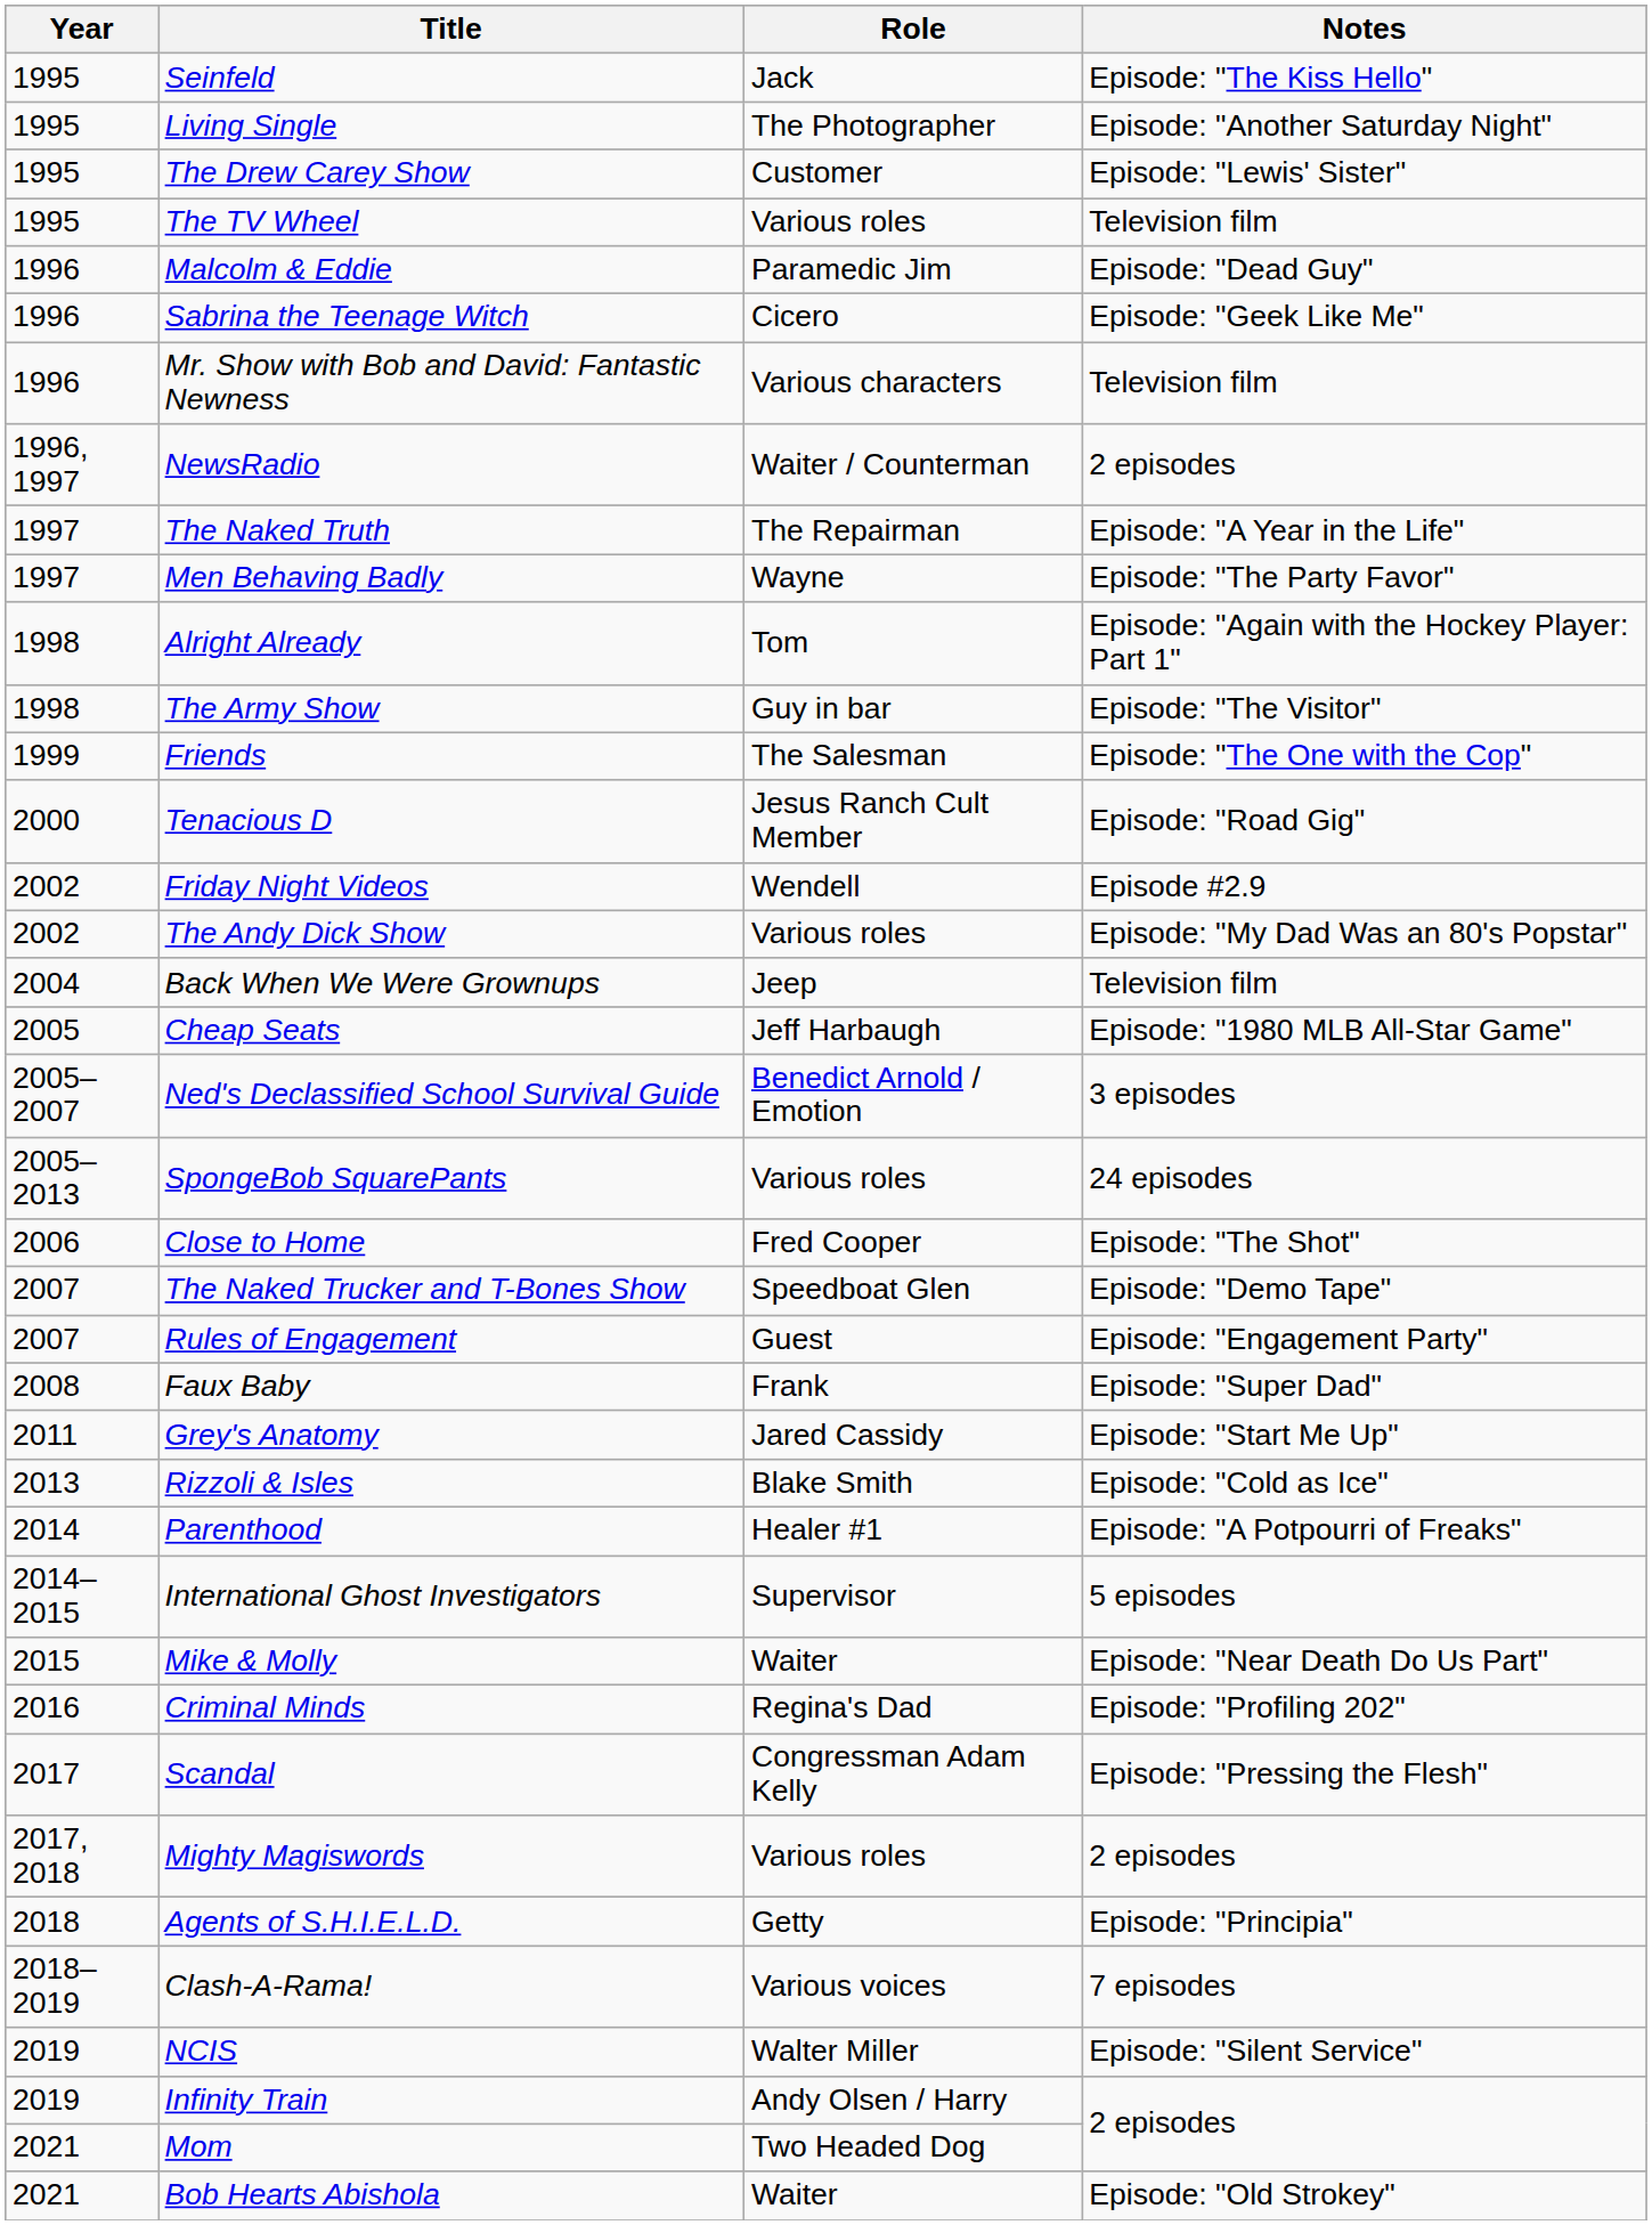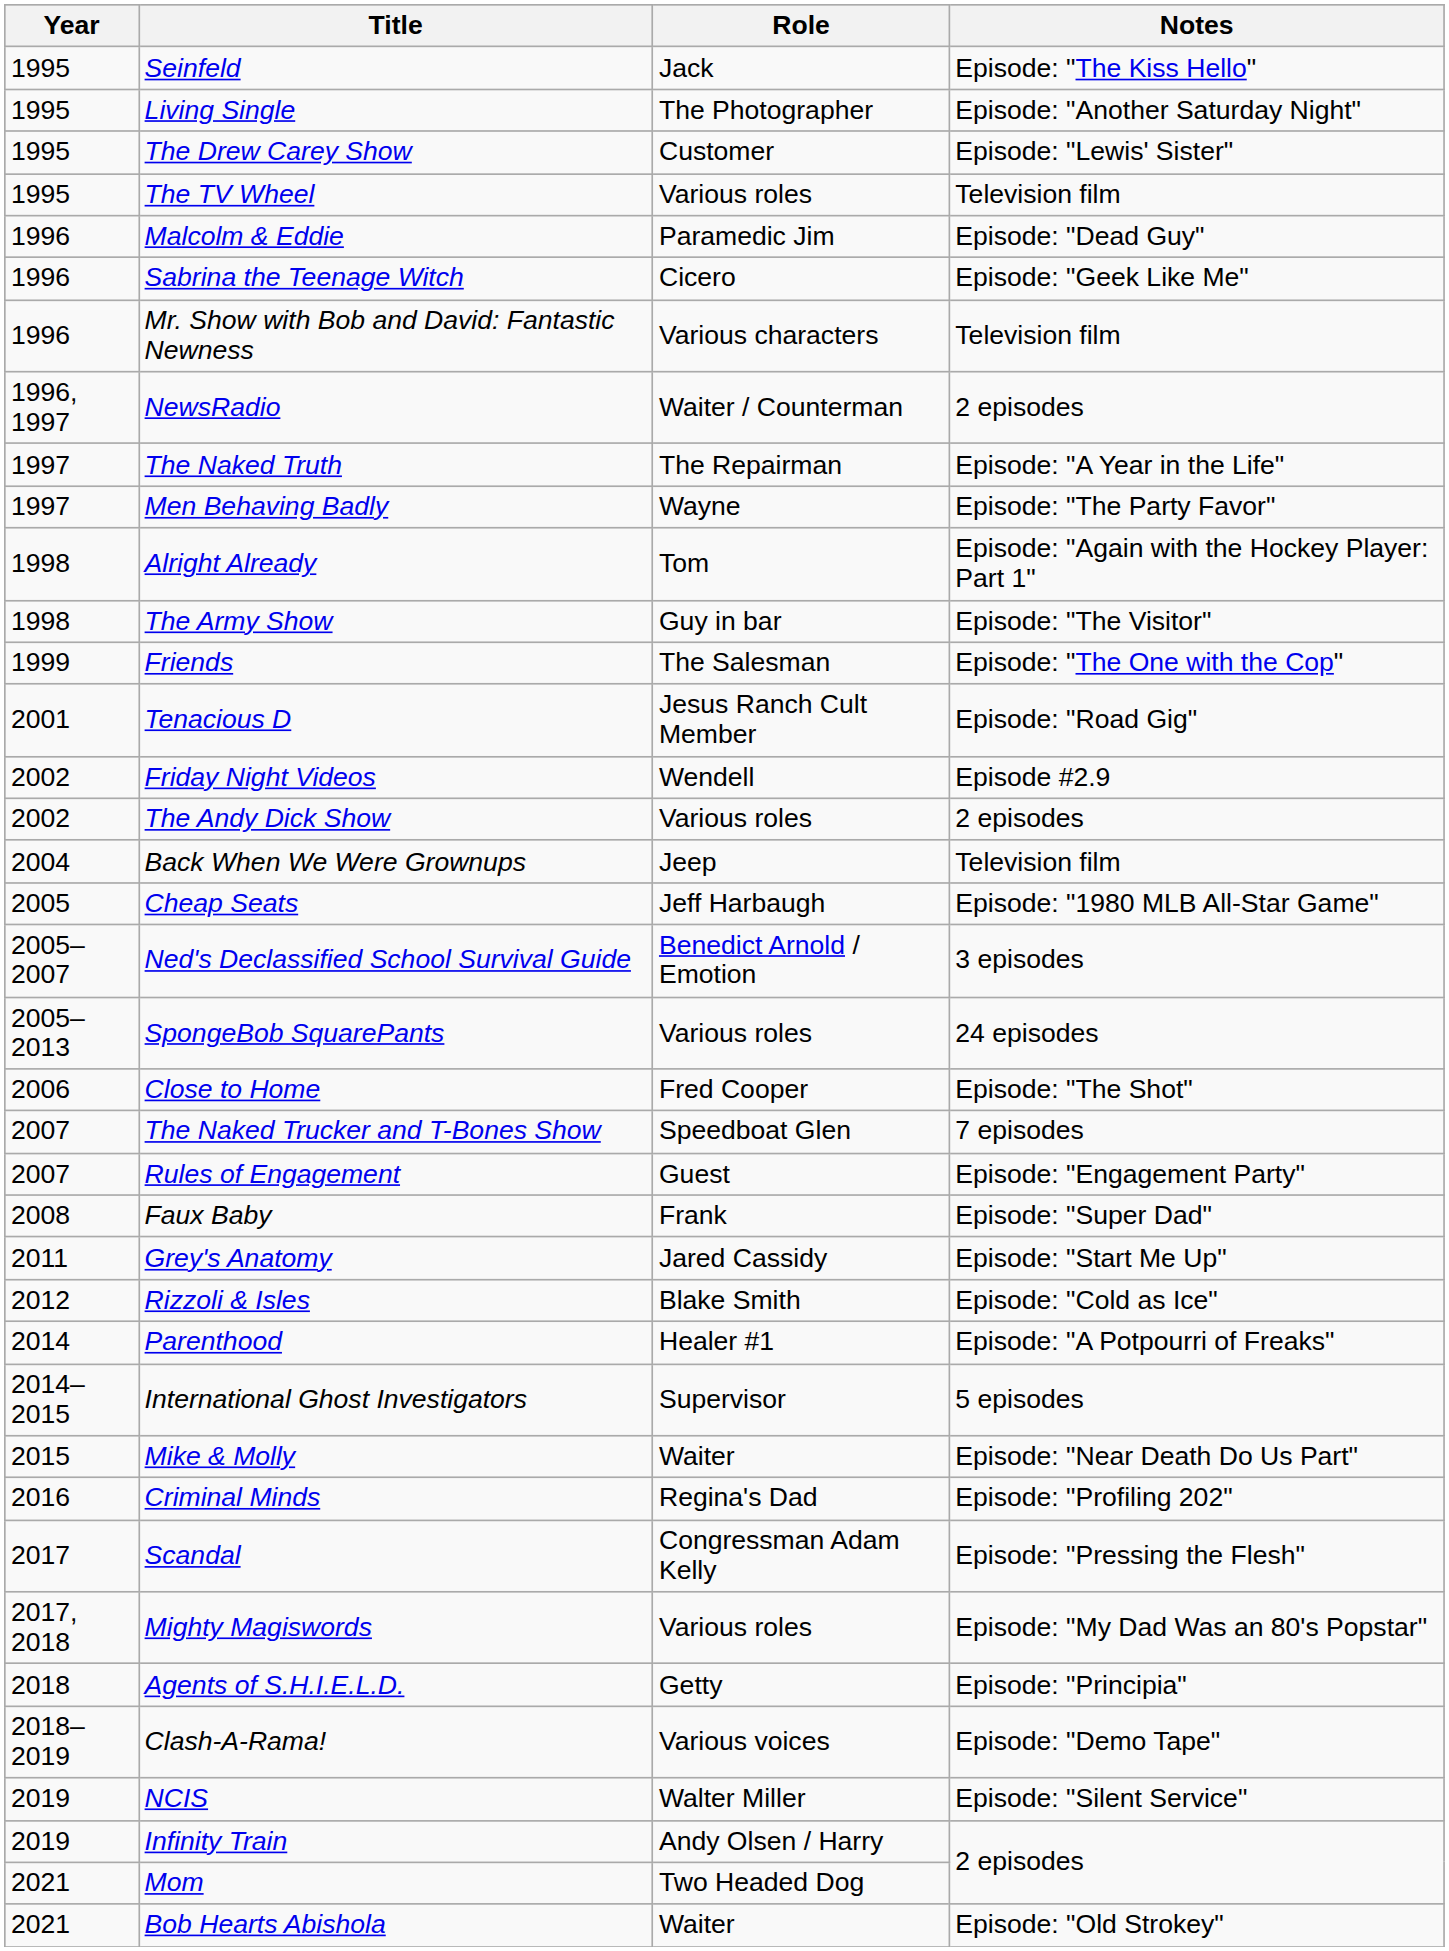 <table class="wikitable sortable">
 <tr>
 <th>Year</th>
 <th>Title</th>
 <th>Role</th>
 <th>Notes</th>
 </tr>
 <tr>
 <td>1995</td>
 <td><em><a href='#'>Seinfeld</a></em></td>
 <td>Jack</td>
 <td>Episode: "<a href='#'>The Kiss Hello</a>"</td>
 </tr>
 <tr>
 <td>1995</td>
 <td><em><a href='#'>Living Single</a></em></td>
 <td>The Photographer</td>
 <td>Episode: "Another Saturday Night"</td>
 </tr>
 <tr>
 <td>1995</td>
 <td><em><a href='#'>The Drew Carey Show</a></em></td>
 <td>Customer</td>
 <td>Episode: "Lewis' Sister"</td>
 </tr>
 <tr>
 <td>1995</td>
 <td><em><a href='#'>The TV Wheel</a></em></td>
 <td>Various roles</td>
 <td>Television film</td>
 </tr>
 <tr>
 <td>1996</td>
 <td><em><a href='#'>Malcolm & Eddie</a></em></td>
 <td>Paramedic Jim</td>
 <td>Episode: "Dead Guy"</td>
 </tr>
 <tr>
 <td>1996</td>
 <td><a href='#'><em>Sabrina the Teenage Witch</em></a></td>
 <td>Cicero</td>
 <td>Episode: "Geek Like Me"</td>
 </tr>
 <tr>
 <td>1996</td>
 <td><em>Mr. Show with Bob and David: Fantastic Newness</em></td>
 <td>Various characters</td>
 <td>Television film</td>
 </tr>
 <tr>
 <td>1996, 1997</td>
 <td><em><a href='#'>NewsRadio</a></em></td>
 <td>Waiter / Counterman</td>
 <td>2 episodes</td>
 </tr>
 <tr>
 <td>1997</td>
 <td><a href='#'><em>The Naked Truth</em></a></td>
 <td>The Repairman</td>
 <td>Episode: "A Year in the Life"</td>
 </tr>
 <tr>
 <td>1997</td>
 <td><a href='#'><em>Men Behaving Badly</em></a></td>
 <td>Wayne</td>
 <td>Episode: "The Party Favor"</td>
 </tr>
 <tr>
 <td>1998</td>
 <td><a href='#'><em>Alright Already</em></a></td>
 <td>Tom</td>
 <td>Episode: "Again with the Hockey Player: Part 1"</td>
 </tr>
 <tr>
 <td>1998</td>
 <td><em><a href='#'>The Army Show</a></em></td>
 <td>Guy in bar</td>
 <td>Episode: "The Visitor"</td>
 </tr>
 <tr>
 <td>1999</td>
 <td><em><a href='#'>Friends</a></em></td>
 <td>The Salesman</td>
 <td>Episode: "<a href='#'>The One with the Cop</a>"</td>
 </tr>
 <tr>
-<td>2000</td>
+<td>2001</td>
 <td><a href='#'><em>Tenacious D</em></a></td>
 <td>Jesus Ranch Cult Member</td>
 <td>Episode: "Road Gig"</td>
 </tr>
 <tr>
 <td>2002</td>
 <td><em><a href='#'>Friday Night Videos</a></em></td>
 <td>Wendell</td>
 <td>Episode #2.9</td>
 </tr>
 <tr>
 <td>2002</td>
 <td><em><a href='#'>The Andy Dick Show</a></em></td>
 <td>Various roles</td>
-<td>Episode: "My Dad Was an 80's Popstar"</td>
+<td>2 episodes</td>
 </tr>
 <tr>
 <td>2004</td>
 <td><em>Back When We Were Grownups</em></td>
 <td>Jeep</td>
 <td>Television film</td>
 </tr>
 <tr>
 <td>2005</td>
 <td><a href='#'><em>Cheap Seats</em></a></td>
 <td>Jeff Harbaugh</td>
 <td>Episode: "1980 MLB All-Star Game"</td>
 </tr>
 <tr>
 <td>2005–2007</td>
 <td><em><a href='#'>Ned's Declassified School Survival Guide</a></em></td>
 <td><a href='#'>Benedict Arnold</a> / Emotion</td>
 <td>3 episodes</td>
 </tr>
 <tr>
 <td>2005–2013</td>
 <td><em><a href='#'>SpongeBob SquarePants</a></em></td>
 <td>Various roles</td>
 <td>24 episodes</td>
 </tr>
 <tr>
 <td>2006</td>
 <td><a href='#'><em>Close to Home</em></a></td>
 <td>Fred Cooper</td>
 <td>Episode: "The Shot"</td>
 </tr>
 <tr>
 <td>2007</td>
 <td><em><a href='#'>The Naked Trucker and T-Bones Show</a></em></td>
 <td>Speedboat Glen</td>
-<td>Episode: "Demo Tape"</td>
+<td>7 episodes</td>
 </tr>
 <tr>
 <td>2007</td>
 <td><a href='#'><em>Rules of Engagement</em></a></td>
 <td>Guest</td>
 <td>Episode: "Engagement Party"</td>
 </tr>
 <tr>
 <td>2008</td>
 <td><em>Faux Baby</em></td>
 <td>Frank</td>
 <td>Episode: "Super Dad"</td>
 </tr>
 <tr>
 <td>2011</td>
 <td><em><a href='#'>Grey's Anatomy</a></em></td>
 <td>Jared Cassidy</td>
 <td>Episode: "Start Me Up"</td>
 </tr>
 <tr>
-<td>2013</td>
+<td>2012</td>
 <td><em><a href='#'>Rizzoli & Isles</a></em></td>
 <td>Blake Smith</td>
 <td>Episode: "Cold as Ice"</td>
 </tr>
 <tr>
 <td>2014</td>
 <td><a href='#'><em>Parenthood</em></a></td>
 <td>Healer #1</td>
 <td>Episode: "A Potpourri of Freaks"</td>
 </tr>
 <tr>
 <td>2014–2015</td>
 <td><em>International Ghost Investigators</em></td>
 <td>Supervisor</td>
 <td>5 episodes</td>
 </tr>
 <tr>
 <td>2015</td>
 <td><em><a href='#'>Mike & Molly</a></em></td>
 <td>Waiter</td>
 <td>Episode: "Near Death Do Us Part"</td>
 </tr>
 <tr>
 <td>2016</td>
 <td><em><a href='#'>Criminal Minds</a></em></td>
 <td>Regina's Dad</td>
 <td>Episode: "Profiling 202"</td>
 </tr>
 <tr>
 <td>2017</td>
 <td><a href='#'><em>Scandal</em></a></td>
 <td>Congressman Adam Kelly</td>
 <td>Episode: "Pressing the Flesh"</td>
 </tr>
 <tr>
 <td>2017, 2018</td>
 <td><em><a href='#'>Mighty Magiswords</a></em></td>
 <td>Various roles</td>
-<td>2 episodes</td>
+<td>Episode: "My Dad Was an 80's Popstar"</td>
 </tr>
 <tr>
 <td>2018</td>
 <td><em><a href='#'>Agents of S.H.I.E.L.D.</a></em></td>
 <td>Getty</td>
 <td>Episode: "Principia"</td>
 </tr>
 <tr>
 <td>2018–2019</td>
 <td><em>Clash-A-Rama!</em></td>
 <td>Various voices</td>
-<td>7 episodes</td>
+<td>Episode: "Demo Tape"</td>
 </tr>
 <tr>
 <td>2019</td>
 <td><a href='#'><em>NCIS</em></a></td>
 <td>Walter Miller</td>
 <td>Episode: "Silent Service"</td>
 </tr>
 <tr>
 <td>2019</td>
 <td><em><a href='#'>Infinity Train</a></em></td>
 <td>Andy Olsen / Harry</td>
 <td rowspan="2">2 episodes</td>
 </tr>
 <tr>
 <td>2021</td>
 <td><a href='#'><em>Mom</em></a></td>
 <td>Two Headed Dog</td>
 </tr>
 <tr>
 <td>2021</td>
 <td><em><a href='#'>Bob Hearts Abishola</a></em></td>
 <td>Waiter</td>
 <td>Episode: "Old Strokey"</td>
 </tr>
 </table>
